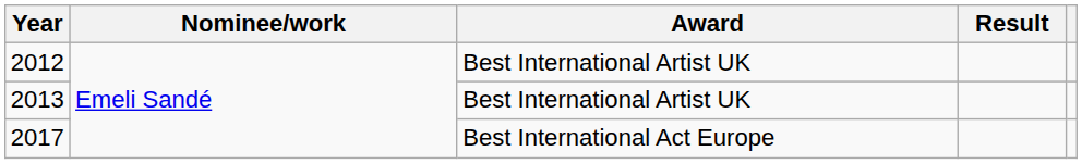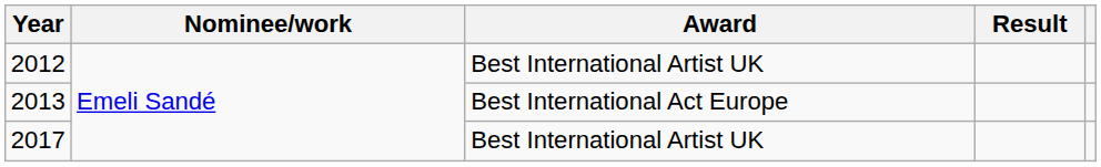 <table class="wikitable">
 <tr>
 <th>Year</th>
 <th width="250">Nominee/work</th>
 <th width="325">Award</th>
 <th width="65">Result</th>
 <th></th>
 </tr>
 <tr>
 <td>2012</td>
 <td rowspan="3"><a href='#'>Emeli Sandé</a></td>
 <td>Best International Artist UK</td>
 <td></td>
 <td style="text-align:center;"></td>
 </tr>
 <tr>
 <td>2013</td>
-<td>Best International Artist UK</td>
+<td>Best International Act Europe</td>
 <td></td>
 <td style="text-align:center;"></td>
 </tr>
 <tr>
 <td>2017</td>
-<td>Best International Act Europe</td>
+<td>Best International Artist UK</td>
 <td></td>
 <td style="text-align:center;"></td>
 </tr>
 </table>
